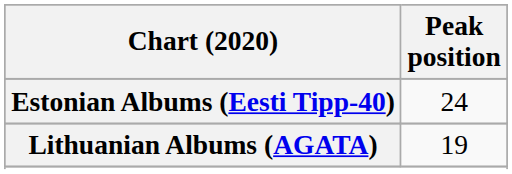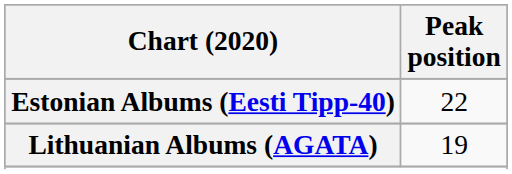 <table class="wikitable sortable plainrowheaders" style="text-align:center">
 <tr>
 <th scope="col">Chart (2020)</th>
 <th scope="col">Peak<br>position</th>
 </tr>
 <tr>
 </tr>
 <tr>
 </tr>
 <tr>
 </tr>
 <tr>
 </tr>
 <tr>
 </tr>
 <tr>
 </tr>
 <tr>
 </tr>
 <tr>
 <th scope="row">Estonian Albums (<a href='#'>Eesti Tipp-40</a>)</th>
-<td>24</td>
+<td>22</td>
 </tr>
 <tr>
 </tr>
 <tr>
 </tr>
 <tr>
 </tr>
 <tr>
 </tr>
 <tr>
 <th scope="row">Lithuanian Albums (<a href='#'>AGATA</a>)</th>
 <td>19</td>
 </tr>
 <tr>
 </tr>
 <tr>
 </tr>
 <tr>
 </tr>
 <tr>
 </tr>
 <tr>
 </tr>
 <tr>
 </tr>
 <tr>
 </tr>
 </table>
